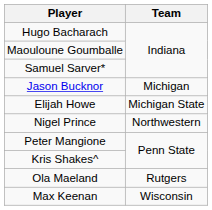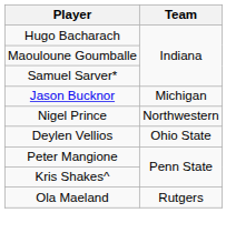 <table class="wikitable" style="text-align:center">
 <tr>
 <th>Player</th>
 <th>Team</th>
 </tr>
 <tr>
 <td>Hugo Bacharach</td>
 <td rowspan=3>Indiana</td>
 </tr>
 <tr>
 <td>Maouloune Goumballe</td>
 </tr>
 <tr>
 <td>Samuel Sarver*</td>
 </tr>
 <tr>
 <td><a href='#'>Jason Bucknor</a></td>
 <td>Michigan</td>
 </tr>
 <tr>
-<td>Elijah Howe</td>
-<td>Michigan State</td>
+<td>Nigel Prince</td>
+<td>Northwestern</td>
 </tr>
 <tr>
-<td>Nigel Prince</td>
-<td>Northwestern</td>
+<td>Deylen Vellios</td>
+<td>Ohio State</td>
 </tr>
 <tr>
 <td>Peter Mangione</td>
 <td rowspan=2>Penn State</td>
 </tr>
 <tr>
 <td>Kris Shakes^</td>
 </tr>
 <tr>
 <td>Ola Maeland</td>
 <td>Rutgers</td>
 </tr>
-<tr>
-<td>Max Keenan</td>
-<td>Wisconsin</td>
-</tr>
 </table>
